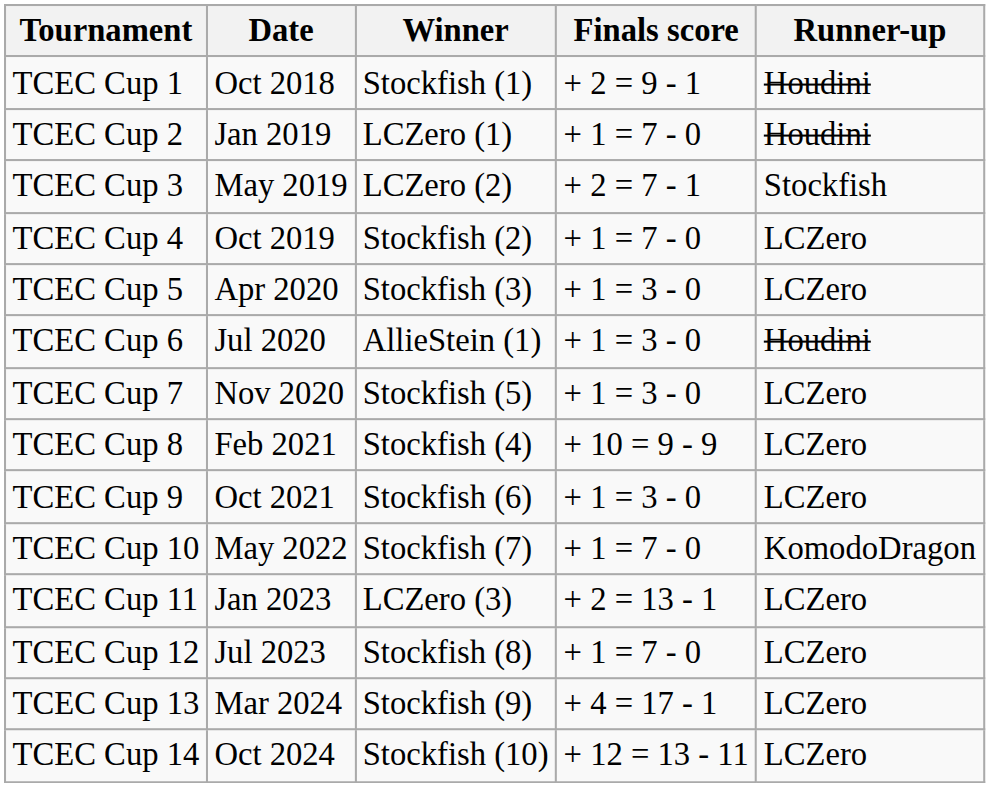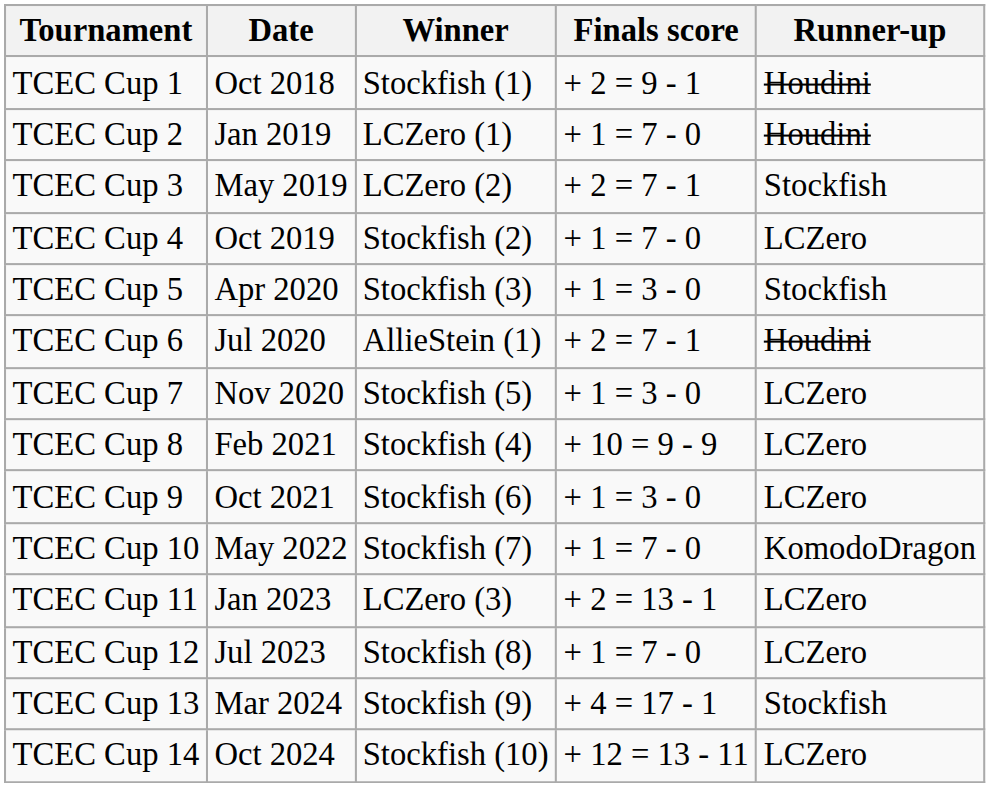 <table class="wikitable sortable">
 <tr>
 <th>Tournament</th>
 <th>Date</th>
 <th>Winner</th>
 <th>Finals score</th>
 <th>Runner-up</th>
 </tr>
 <tr>
 <td>TCEC Cup 1</td>
 <td>Oct 2018</td>
 <td>Stockfish  (1)</td>
 <td>+ 2 = 9 - 1</td>
 <td><s>Houdini </s></td>
 </tr>
 <tr>
 <td>TCEC Cup 2</td>
 <td>Jan 2019</td>
 <td>LCZero  (1)</td>
 <td>+ 1 = 7 - 0</td>
 <td><s>Houdini </s></td>
 </tr>
 <tr>
 <td>TCEC Cup 3</td>
 <td>May 2019</td>
 <td>LCZero  (2)</td>
 <td>+ 2 = 7 - 1</td>
 <td>Stockfish </td>
 </tr>
 <tr>
 <td>TCEC Cup 4</td>
 <td>Oct 2019</td>
 <td>Stockfish  (2)</td>
 <td>+ 1 = 7 - 0</td>
 <td>LCZero </td>
 </tr>
 <tr>
 <td>TCEC Cup 5</td>
 <td>Apr 2020</td>
 <td>Stockfish  (3)</td>
 <td>+ 1 = 3 - 0</td>
-<td>LCZero </td>
+<td>Stockfish  </td>
 </tr>
 <tr>
 <td>TCEC Cup 6</td>
 <td>Jul 2020</td>
 <td>AllieStein  (1)</td>
-<td>+ 1 = 3 - 0</td>
+<td>+ 2 = 7 - 1</td>
 <td><s>Houdini </s></td>
 </tr>
 <tr>
 <td>TCEC Cup 7</td>
 <td>Nov 2020</td>
 <td>Stockfish  (5)</td>
 <td>+ 1 = 3 - 0</td>
 <td>LCZero </td>
 </tr>
 <tr>
 <td>TCEC Cup 8</td>
 <td>Feb 2021</td>
 <td>Stockfish  (4)</td>
 <td>+ 10 = 9 - 9</td>
 <td>LCZero </td>
 </tr>
 <tr>
 <td>TCEC Cup 9</td>
 <td>Oct 2021</td>
 <td>Stockfish  (6)</td>
 <td>+ 1 = 3 - 0</td>
 <td>LCZero </td>
 </tr>
 <tr>
 <td>TCEC Cup 10</td>
 <td>May 2022</td>
 <td>Stockfish  (7)</td>
 <td>+ 1 = 7 - 0</td>
 <td>KomodoDragon </td>
 </tr>
 <tr>
 <td>TCEC Cup 11</td>
 <td>Jan 2023</td>
 <td>LCZero  (3)</td>
 <td>+ 2 = 13 - 1</td>
 <td>LCZero </td>
 </tr>
 <tr>
 <td>TCEC Cup 12</td>
 <td>Jul 2023</td>
 <td>Stockfish  (8)</td>
 <td>+ 1 = 7 - 0</td>
 <td>LCZero </td>
 </tr>
 <tr>
 <td>TCEC Cup 13</td>
 <td>Mar 2024</td>
 <td>Stockfish  (9)</td>
 <td>+ 4 = 17 - 1</td>
-<td>LCZero </td>
+<td>Stockfish  </td>
 </tr>
 <tr>
 <td>TCEC Cup 14</td>
 <td>Oct 2024</td>
 <td>Stockfish  (10)</td>
 <td>+ 12 = 13 - 11</td>
 <td>LCZero </td>
 </tr>
 </table>
